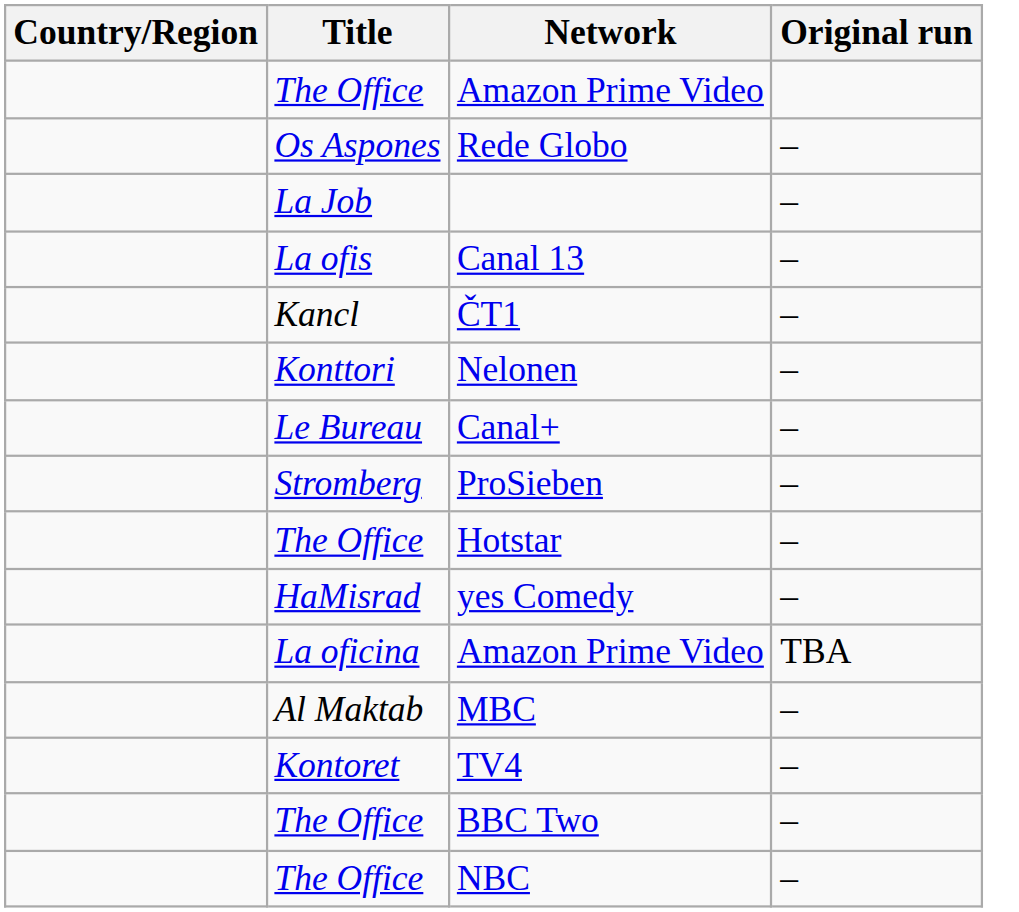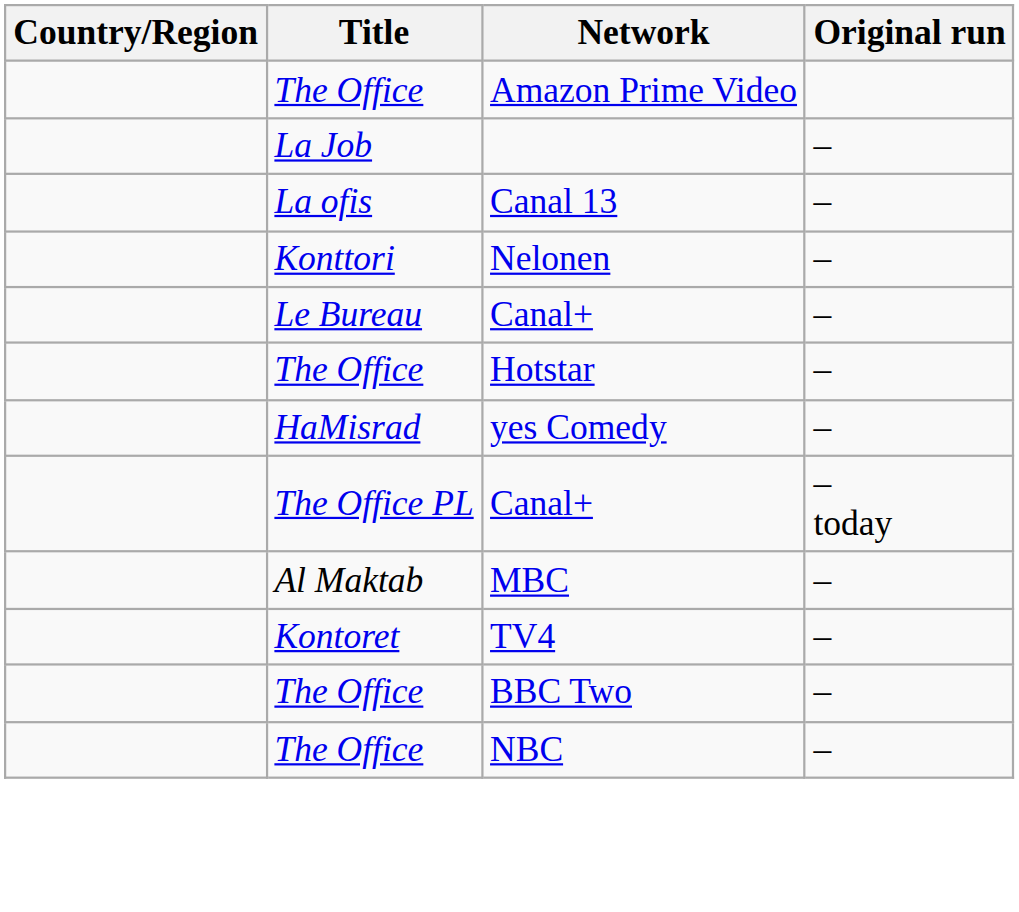 <table class="wikitable sortable">
 <tr>
 <th scope="col">Country/Region</th>
 <th scope="col">Title</th>
 <th scope="col">Network</th>
 <th scope="col">Original run</th>
 </tr>
 <tr>
 <td></td>
 <td><em><a href='#'>The Office</a></em></td>
 <td><a href='#'>Amazon Prime Video</a></td>
 <td></td>
 </tr>
 <tr>
 <td></td>
-<td><em><a href='#'>Os Aspones</a></em></td>
-<td><a href='#'>Rede Globo</a></td>
-<td> – <br></td>
-</tr>
-<tr>
-<td></td>
 <td><em><a href='#'>La Job</a></em></td>
 <td></td>
 <td> – <br></td>
 </tr>
 <tr>
 <td></td>
 <td><em><a href='#'>La ofis</a></em></td>
 <td><a href='#'>Canal 13</a></td>
-<td> – <br></td>
-</tr>
-<tr>
-<td></td>
-<td><em>Kancl</em></td>
-<td><a href='#'>ČT1</a></td>
 <td> – <br></td>
 </tr>
 <tr>
 <td></td>
 <td><em><a href='#'>Konttori</a></em></td>
 <td><a href='#'>Nelonen</a></td>
 <td> – <br></td>
 </tr>
 <tr>
 <td></td>
 <td><em><a href='#'>Le Bureau</a></em></td>
 <td><a href='#'>Canal+</a></td>
 <td> – <br></td>
 </tr>
 <tr>
 <td></td>
-<td><em><a href='#'>Stromberg</a></em></td>
-<td><a href='#'>ProSieben</a></td>
-<td> – <br></td>
-</tr>
-<tr>
-<td></td>
 <td><em><a href='#'>The Office</a></em></td>
 <td><a href='#'>Hotstar</a></td>
 <td> – <br></td>
 </tr>
 <tr>
 <td></td>
 <td><em><a href='#'>HaMisrad</a></em></td>
 <td><a href='#'>yes Comedy</a></td>
 <td> – <br></td>
 </tr>
 <tr>
 <td></td>
-<td><em><a href='#'>La oficina</a></em></td>
-<td><a href='#'>Amazon Prime Video</a></td>
-<td>TBA</td>
+<td><em><a href='#'>The Office PL</a></em></td>
+<td><a href='#'>Canal+</a></td>
+<td> – <br> today</td>
 </tr>
 <tr>
 <td></td>
 <td><em>Al Maktab</em></td>
 <td><a href='#'>MBC</a></td>
 <td> – <br></td>
 </tr>
 <tr>
 <td></td>
 <td><em><a href='#'>Kontoret</a></em></td>
 <td><a href='#'>TV4</a></td>
 <td> – <br></td>
 </tr>
 <tr>
 <td></td>
 <td><em><a href='#'>The Office</a></em></td>
 <td><a href='#'>BBC Two</a></td>
 <td> – <br></td>
 </tr>
 <tr>
 <td rowspan="2"></td>
 <td><em><a href='#'>The Office</a></em></td>
 <td><a href='#'>NBC</a></td>
 <td> – <br></td>
 </tr>
 </table>
